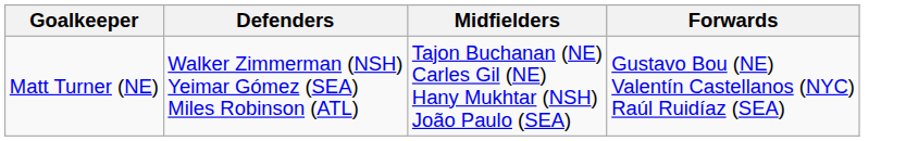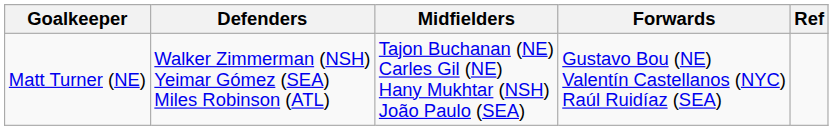 <table class="wikitable">
 <tr style="background:#cccccc;">
 <th>Goalkeeper</th>
 <th>Defenders</th>
 <th>Midfielders</th>
 <th>Forwards</th>
+<th>Ref</th>
 </tr>
 <tr>
 <td> <a href='#'>Matt Turner</a> (<a href='#'>NE</a>)</td>
 <td> <a href='#'>Walker Zimmerman</a> (<a href='#'>NSH</a>)<br> <a href='#'>Yeimar Gómez</a> (<a href='#'>SEA</a>)<br> <a href='#'>Miles Robinson</a> (<a href='#'>ATL</a>)</td>
 <td> <a href='#'>Tajon Buchanan</a> (<a href='#'>NE</a>)<br> <a href='#'>Carles Gil</a> (<a href='#'>NE</a>)<br> <a href='#'>Hany Mukhtar</a> (<a href='#'>NSH</a>)<br> <a href='#'>João Paulo</a> (<a href='#'>SEA</a>)</td>
 <td> <a href='#'>Gustavo Bou</a> (<a href='#'>NE</a>)<br> <a href='#'>Valentín Castellanos</a> (<a href='#'>NYC</a>)<br> <a href='#'>Raúl Ruidíaz</a> (<a href='#'>SEA</a>)</td>
+<td></td>
 </tr>
 </table>
